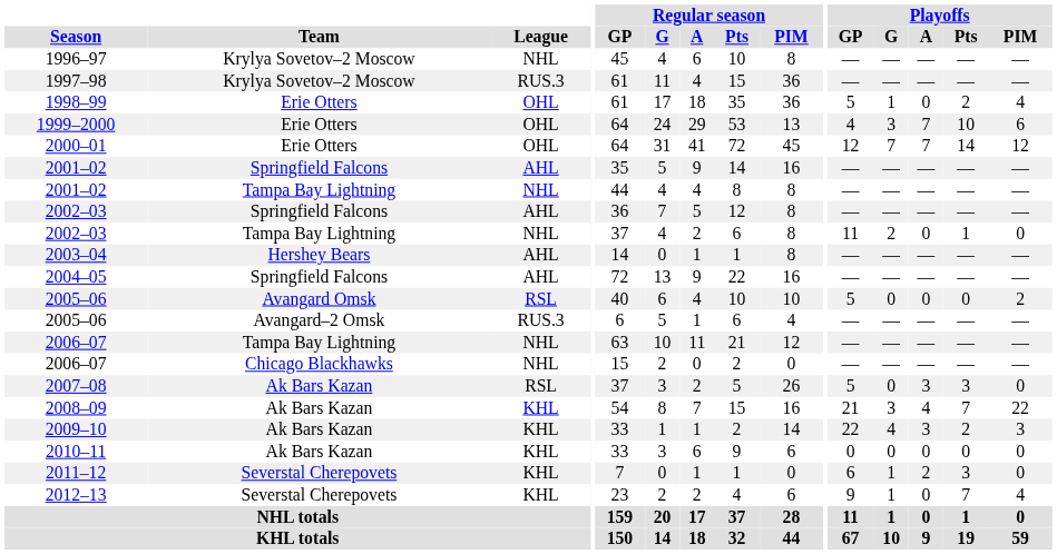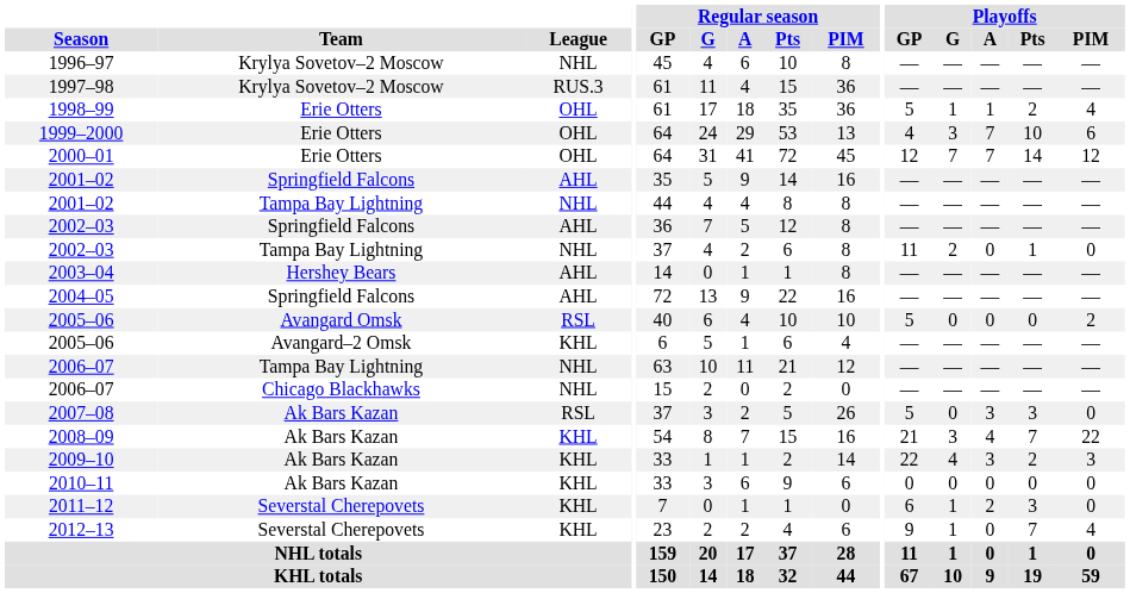 <table border="0" cellpadding="1" cellspacing="0" style="text-align:center; width:60em">
 <tr bgcolor="#e0e0e0">
 <th colspan="3" bgcolor="#ffffff"></th>
 <th rowspan="99" bgcolor="#ffffff"></th>
 <th colspan="5"><a href='#'>Regular season</a></th>
 <th rowspan="99" bgcolor="#ffffff"></th>
 <th colspan="5"><a href='#'>Playoffs</a></th>
 </tr>
 <tr bgcolor="#e0e0e0">
 <th><a href='#'>Season</a></th>
 <th>Team</th>
 <th>League</th>
 <th>GP</th>
 <th><a href='#'>G</a></th>
 <th><a href='#'>A</a></th>
 <th><a href='#'>Pts</a></th>
 <th><a href='#'>PIM</a></th>
 <th>GP</th>
 <th>G</th>
 <th>A</th>
 <th>Pts</th>
 <th>PIM</th>
 </tr>
 <tr>
 <td>1996–97</td>
 <td>Krylya Sovetov–2 Moscow</td>
 <td>NHL</td>
 <td>45</td>
 <td>4</td>
 <td>6</td>
 <td>10</td>
 <td>8</td>
 <td>—</td>
 <td>—</td>
 <td>—</td>
 <td>—</td>
 <td>—</td>
 </tr>
 <tr bgcolor="#f0f0f0">
 <td>1997–98</td>
 <td>Krylya Sovetov–2 Moscow</td>
 <td>RUS.3</td>
 <td>61</td>
 <td>11</td>
 <td>4</td>
 <td>15</td>
 <td>36</td>
 <td>—</td>
 <td>—</td>
 <td>—</td>
 <td>—</td>
 <td>—</td>
 </tr>
 <tr>
 <td><a href='#'>1998–99</a></td>
 <td><a href='#'>Erie Otters</a></td>
 <td><a href='#'>OHL</a></td>
 <td>61</td>
 <td>17</td>
 <td>18</td>
 <td>35</td>
 <td>36</td>
 <td>5</td>
 <td>1</td>
-<td>0</td>
+<td>1</td>
 <td>2</td>
 <td>4</td>
 </tr>
 <tr bgcolor="#f0f0f0">
 <td><a href='#'>1999–2000</a></td>
 <td>Erie Otters</td>
 <td>OHL</td>
 <td>64</td>
 <td>24</td>
 <td>29</td>
 <td>53</td>
 <td>13</td>
 <td>4</td>
 <td>3</td>
 <td>7</td>
 <td>10</td>
 <td>6</td>
 </tr>
 <tr>
 <td><a href='#'>2000–01</a></td>
 <td>Erie Otters</td>
 <td>OHL</td>
 <td>64</td>
 <td>31</td>
 <td>41</td>
 <td>72</td>
 <td>45</td>
 <td>12</td>
 <td>7</td>
 <td>7</td>
 <td>14</td>
 <td>12</td>
 </tr>
 <tr bgcolor="#f0f0f0">
 <td><a href='#'>2001–02</a></td>
 <td><a href='#'>Springfield Falcons</a></td>
 <td><a href='#'>AHL</a></td>
 <td>35</td>
 <td>5</td>
 <td>9</td>
 <td>14</td>
 <td>16</td>
 <td>—</td>
 <td>—</td>
 <td>—</td>
 <td>—</td>
 <td>—</td>
 </tr>
 <tr>
 <td><a href='#'>2001–02</a></td>
 <td><a href='#'>Tampa Bay Lightning</a></td>
 <td><a href='#'>NHL</a></td>
 <td>44</td>
 <td>4</td>
 <td>4</td>
 <td>8</td>
 <td>8</td>
 <td>—</td>
 <td>—</td>
 <td>—</td>
 <td>—</td>
 <td>—</td>
 </tr>
 <tr bgcolor="#f0f0f0">
 <td><a href='#'>2002–03</a></td>
 <td>Springfield Falcons</td>
 <td>AHL</td>
 <td>36</td>
 <td>7</td>
 <td>5</td>
 <td>12</td>
 <td>8</td>
 <td>—</td>
 <td>—</td>
 <td>—</td>
 <td>—</td>
 <td>—</td>
 </tr>
 <tr>
 <td><a href='#'>2002–03</a></td>
 <td>Tampa Bay Lightning</td>
 <td>NHL</td>
 <td>37</td>
 <td>4</td>
 <td>2</td>
 <td>6</td>
 <td>8</td>
 <td>11</td>
 <td>2</td>
 <td>0</td>
 <td>1</td>
 <td>0</td>
 </tr>
 <tr bgcolor="#f0f0f0">
 <td><a href='#'>2003–04</a></td>
 <td><a href='#'>Hershey Bears</a></td>
 <td>AHL</td>
 <td>14</td>
 <td>0</td>
 <td>1</td>
 <td>1</td>
 <td>8</td>
 <td>—</td>
 <td>—</td>
 <td>—</td>
 <td>—</td>
 <td>—</td>
 </tr>
 <tr>
 <td><a href='#'>2004–05</a></td>
 <td>Springfield Falcons</td>
 <td>AHL</td>
 <td>72</td>
 <td>13</td>
 <td>9</td>
 <td>22</td>
 <td>16</td>
 <td>—</td>
 <td>—</td>
 <td>—</td>
 <td>—</td>
 <td>—</td>
 </tr>
 <tr bgcolor="#f0f0f0">
 <td><a href='#'>2005–06</a></td>
 <td><a href='#'>Avangard Omsk</a></td>
 <td><a href='#'>RSL</a></td>
 <td>40</td>
 <td>6</td>
 <td>4</td>
 <td>10</td>
 <td>10</td>
 <td>5</td>
 <td>0</td>
 <td>0</td>
 <td>0</td>
 <td>2</td>
 </tr>
 <tr>
 <td>2005–06</td>
 <td>Avangard–2 Omsk</td>
-<td>RUS.3</td>
+<td>KHL</td>
 <td>6</td>
 <td>5</td>
 <td>1</td>
 <td>6</td>
 <td>4</td>
 <td>—</td>
 <td>—</td>
 <td>—</td>
 <td>—</td>
 <td>—</td>
 </tr>
 <tr bgcolor="#f0f0f0">
 <td><a href='#'>2006–07</a></td>
 <td>Tampa Bay Lightning</td>
 <td>NHL</td>
 <td>63</td>
 <td>10</td>
 <td>11</td>
 <td>21</td>
 <td>12</td>
 <td>—</td>
 <td>—</td>
 <td>—</td>
 <td>—</td>
 <td>—</td>
 </tr>
 <tr>
 <td>2006–07</td>
 <td><a href='#'>Chicago Blackhawks</a></td>
 <td>NHL</td>
 <td>15</td>
 <td>2</td>
 <td>0</td>
 <td>2</td>
 <td>0</td>
 <td>—</td>
 <td>—</td>
 <td>—</td>
 <td>—</td>
 <td>—</td>
 </tr>
 <tr bgcolor="#f0f0f0">
 <td><a href='#'>2007–08</a></td>
 <td><a href='#'>Ak Bars Kazan</a></td>
 <td>RSL</td>
 <td>37</td>
 <td>3</td>
 <td>2</td>
 <td>5</td>
 <td>26</td>
 <td>5</td>
 <td>0</td>
 <td>3</td>
 <td>3</td>
 <td>0</td>
 </tr>
 <tr>
 <td><a href='#'>2008–09</a></td>
 <td>Ak Bars Kazan</td>
 <td><a href='#'>KHL</a></td>
 <td>54</td>
 <td>8</td>
 <td>7</td>
 <td>15</td>
 <td>16</td>
 <td>21</td>
 <td>3</td>
 <td>4</td>
 <td>7</td>
 <td>22</td>
 </tr>
 <tr bgcolor="#f0f0f0">
 <td><a href='#'>2009–10</a></td>
 <td>Ak Bars Kazan</td>
 <td>KHL</td>
 <td>33</td>
 <td>1</td>
 <td>1</td>
 <td>2</td>
 <td>14</td>
 <td>22</td>
 <td>4</td>
 <td>3</td>
 <td>2</td>
 <td>3</td>
 </tr>
 <tr>
 <td><a href='#'>2010–11</a></td>
 <td>Ak Bars Kazan</td>
 <td>KHL</td>
 <td>33</td>
 <td>3</td>
 <td>6</td>
 <td>9</td>
 <td>6</td>
 <td>0</td>
 <td>0</td>
 <td>0</td>
 <td>0</td>
 <td>0</td>
 </tr>
 <tr bgcolor="#f0f0f0">
 <td><a href='#'>2011–12</a></td>
 <td><a href='#'>Severstal Cherepovets</a></td>
 <td>KHL</td>
 <td>7</td>
 <td>0</td>
 <td>1</td>
 <td>1</td>
 <td>0</td>
 <td>6</td>
 <td>1</td>
 <td>2</td>
 <td>3</td>
 <td>0</td>
 </tr>
 <tr>
 <td><a href='#'>2012–13</a></td>
 <td>Severstal Cherepovets</td>
 <td>KHL</td>
 <td>23</td>
 <td>2</td>
 <td>2</td>
 <td>4</td>
 <td>6</td>
 <td>9</td>
 <td>1</td>
 <td>0</td>
 <td>7</td>
 <td>4</td>
 </tr>
 <tr bgcolor="#e0e0e0">
 <th colspan="3">NHL totals</th>
 <th>159</th>
 <th>20</th>
 <th>17</th>
 <th>37</th>
 <th>28</th>
 <th>11</th>
 <th>1</th>
 <th>0</th>
 <th>1</th>
 <th>0</th>
 </tr>
 <tr bgcolor="#e0e0e0">
 <th colspan="3">KHL totals</th>
 <th>150</th>
 <th>14</th>
 <th>18</th>
 <th>32</th>
 <th>44</th>
 <th>67</th>
 <th>10</th>
 <th>9</th>
 <th>19</th>
 <th>59</th>
 </tr>
 </table>
